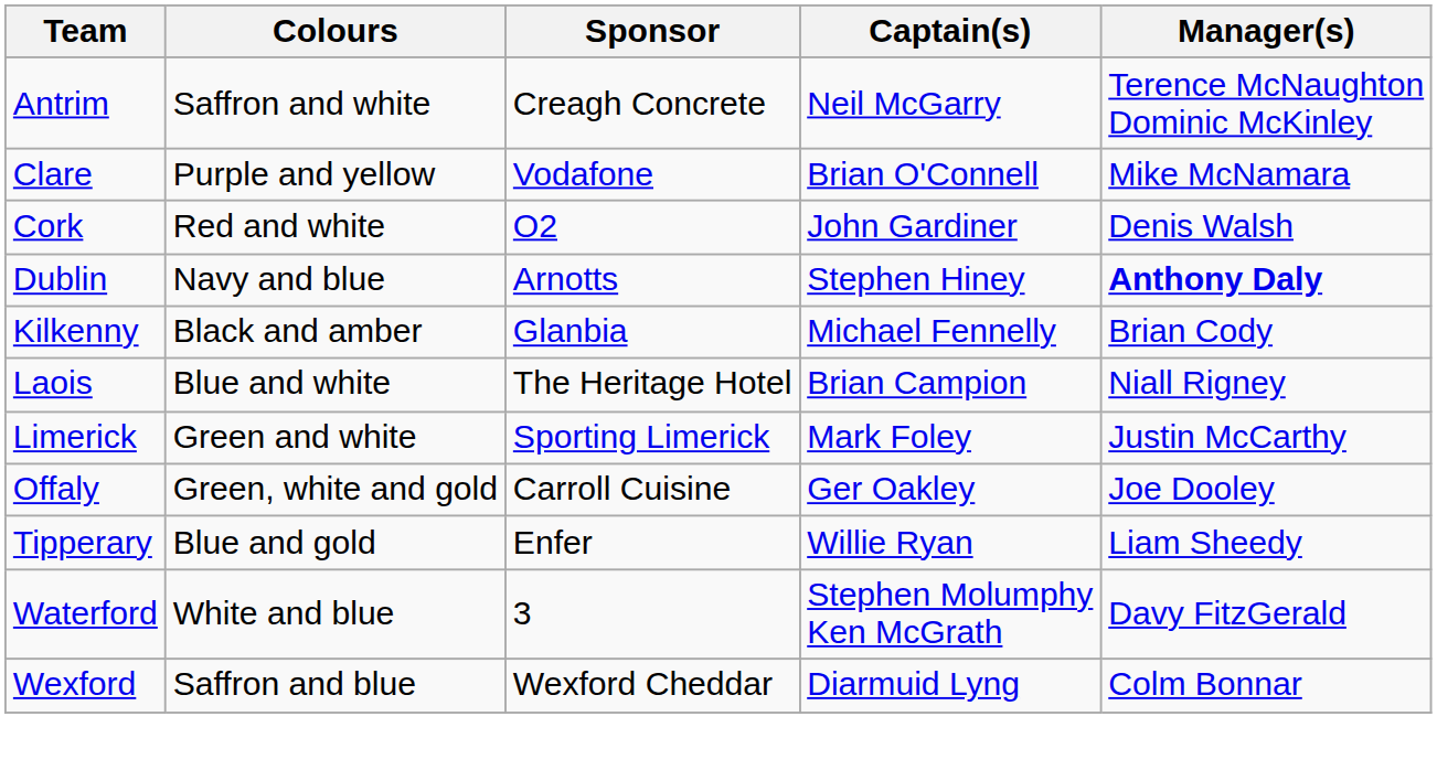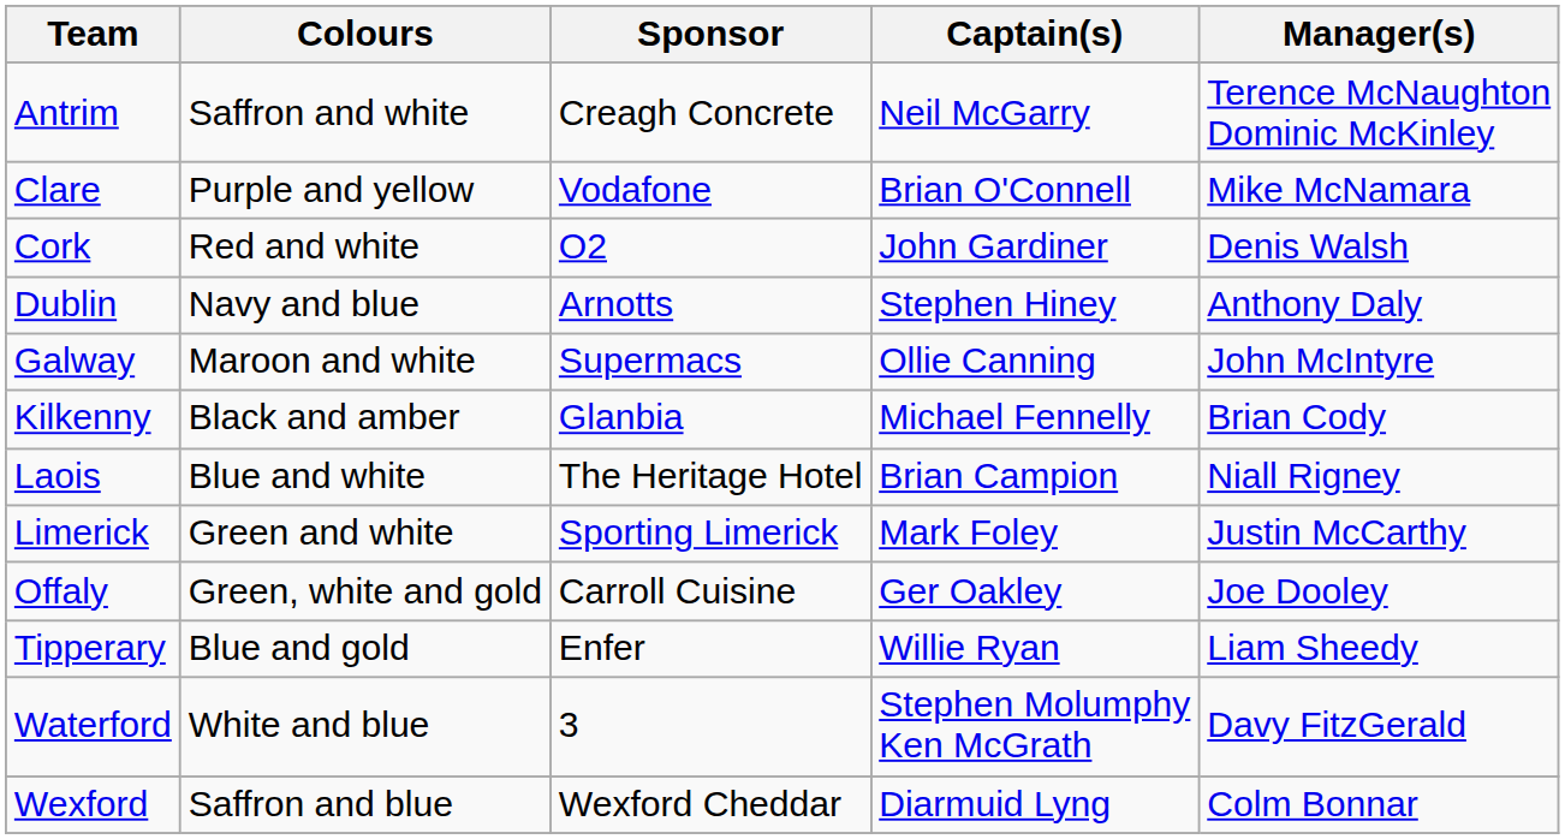 <table class="wikitable">
 <tr>
 <th rowspan="2">Team</th>
 <th rowspan="2">Colours</th>
 <th rowspan="2">Sponsor</th>
 <th rowspan="2">Captain(s)</th>
 <th rowspan="2">Manager(s)</th>
 </tr>
 <tr>
 </tr>
 <tr>
 <td><a href='#'>Antrim</a></td>
 <td>Saffron and white</td>
 <td>Creagh Concrete</td>
 <td><a href='#'>Neil McGarry</a></td>
 <td> <a href='#'>Terence McNaughton</a><br> <a href='#'>Dominic McKinley</a></td>
 </tr>
 <tr>
 <td><a href='#'>Clare</a></td>
 <td>Purple and yellow</td>
 <td><a href='#'>Vodafone</a></td>
 <td><a href='#'>Brian O'Connell</a></td>
 <td> <a href='#'>Mike McNamara</a></td>
 </tr>
 <tr>
 <td><a href='#'>Cork</a></td>
 <td>Red and white</td>
 <td><a href='#'>O2</a></td>
 <td><a href='#'>John Gardiner</a></td>
 <td> <a href='#'>Denis Walsh</a></td>
 </tr>
 <tr>
 <td><a href='#'>Dublin</a></td>
 <td>Navy and blue</td>
 <td><a href='#'>Arnotts</a></td>
 <td><a href='#'>Stephen Hiney</a></td>
-<td><strong> <a href='#'>Anthony Daly</a></strong></td>
+<td> <a href='#'>Anthony Daly</a></td>
+</tr>
+<tr>
+<td><a href='#'>Galway</a></td>
+<td>Maroon and white</td>
+<td><a href='#'>Supermacs</a></td>
+<td><a href='#'>Ollie Canning</a></td>
+<td> <a href='#'>John McIntyre</a></td>
 </tr>
 <tr>
 <td><a href='#'>Kilkenny</a></td>
 <td>Black and amber</td>
 <td><a href='#'>Glanbia</a></td>
 <td><a href='#'>Michael Fennelly</a></td>
 <td> <a href='#'>Brian Cody</a></td>
 </tr>
 <tr>
 <td><a href='#'>Laois</a></td>
 <td>Blue and white</td>
 <td>The Heritage Hotel</td>
 <td><a href='#'>Brian Campion</a></td>
 <td> <a href='#'>Niall Rigney</a></td>
 </tr>
 <tr>
 <td><a href='#'>Limerick</a></td>
 <td>Green and white</td>
 <td><a href='#'>Sporting Limerick</a></td>
 <td><a href='#'>Mark Foley</a></td>
 <td> <a href='#'>Justin McCarthy</a></td>
 </tr>
 <tr>
 <td><a href='#'>Offaly</a></td>
 <td>Green, white and gold</td>
 <td>Carroll Cuisine</td>
 <td><a href='#'>Ger Oakley</a></td>
 <td> <a href='#'>Joe Dooley</a></td>
 </tr>
 <tr>
 <td><a href='#'>Tipperary</a></td>
 <td>Blue and gold</td>
 <td>Enfer</td>
 <td><a href='#'>Willie Ryan</a></td>
 <td> <a href='#'>Liam Sheedy</a></td>
 </tr>
 <tr>
 <td><a href='#'>Waterford</a></td>
 <td>White and blue</td>
 <td>3</td>
 <td><a href='#'>Stephen Molumphy</a><br><a href='#'>Ken McGrath</a></td>
 <td> <a href='#'>Davy FitzGerald</a></td>
 </tr>
 <tr>
 <td><a href='#'>Wexford</a></td>
 <td>Saffron and blue</td>
 <td>Wexford Cheddar</td>
 <td><a href='#'>Diarmuid Lyng</a></td>
 <td> <a href='#'>Colm Bonnar</a></td>
 </tr>
 </table>
